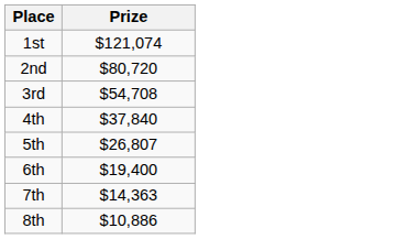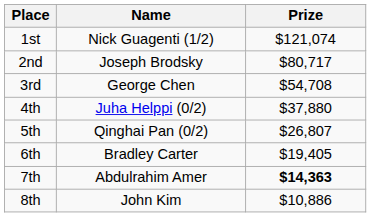 <table class="wikitable">
 <tr>
 <th width="50">Place</th>
+<th width="200">Name</th>
 <th width="125">Prize</th>
 </tr>
 <tr>
 <td align=center>1st</td>
+<td align=center> Nick Guagenti (1/2)</td>
 <td align=center>$121,074</td>
 </tr>
 <tr>
 <td align=center>2nd</td>
-<td align=center>$80,720</td>
+<td align=center> Joseph Brodsky</td>
+<td align=center>$80,717</td>
 </tr>
 <tr>
 <td align=center>3rd</td>
+<td align=center> George Chen</td>
 <td align=center>$54,708</td>
 </tr>
 <tr>
 <td align=center>4th</td>
-<td align=center>$37,840</td>
+<td align=center> <a href='#'>Juha Helppi</a> (0/2)</td>
+<td align=center>$37,880</td>
 </tr>
 <tr>
 <td align=center>5th</td>
+<td align=center> Qinghai Pan (0/2)</td>
 <td align=center>$26,807</td>
 </tr>
 <tr>
 <td align=center>6th</td>
-<td align=center>$19,400</td>
+<td align=center> Bradley Carter</td>
+<td align=center>$19,405</td>
 </tr>
 <tr>
 <td align=center>7th</td>
-<td align=center>$14,363</td>
+<td align=center> Abdulrahim Amer</td>
+<td align=center><strong>$14,363</strong></td>
 </tr>
 <tr>
 <td align=center>8th</td>
+<td align=center> John Kim</td>
 <td align=center>$10,886</td>
 </tr>
 </table>
